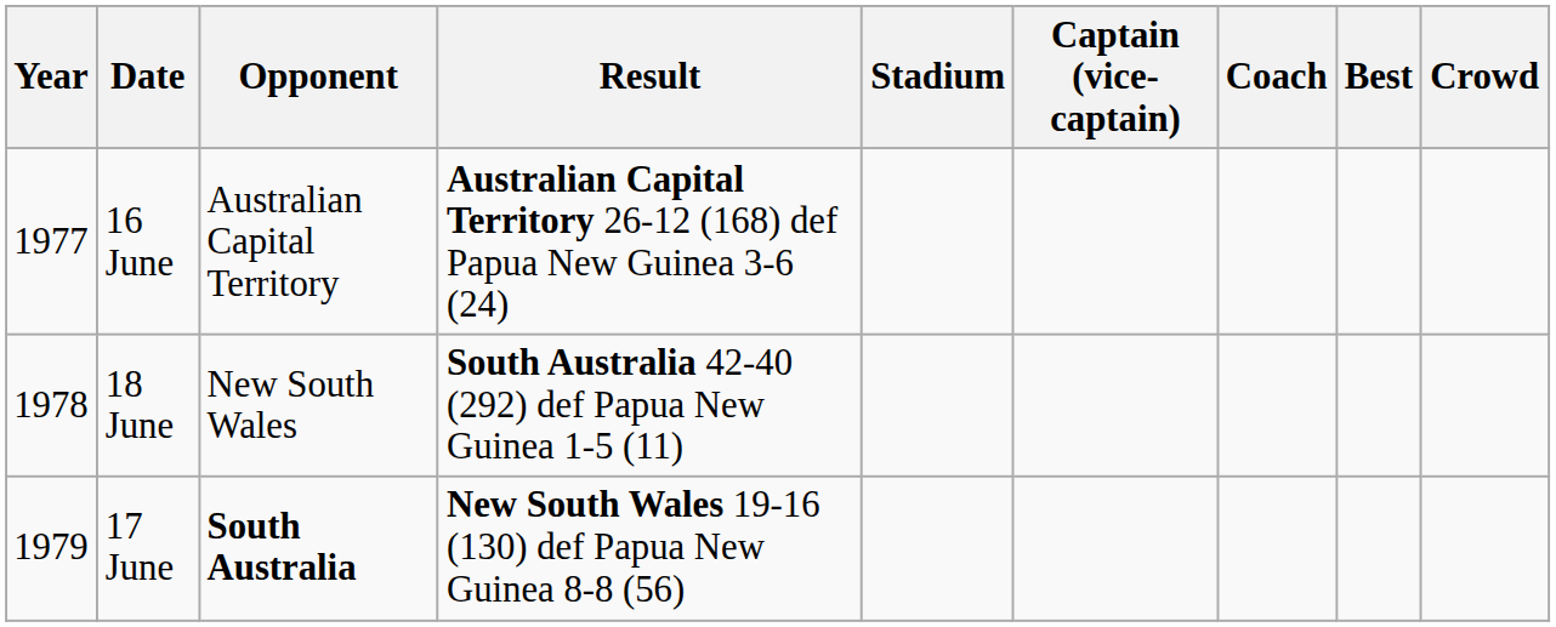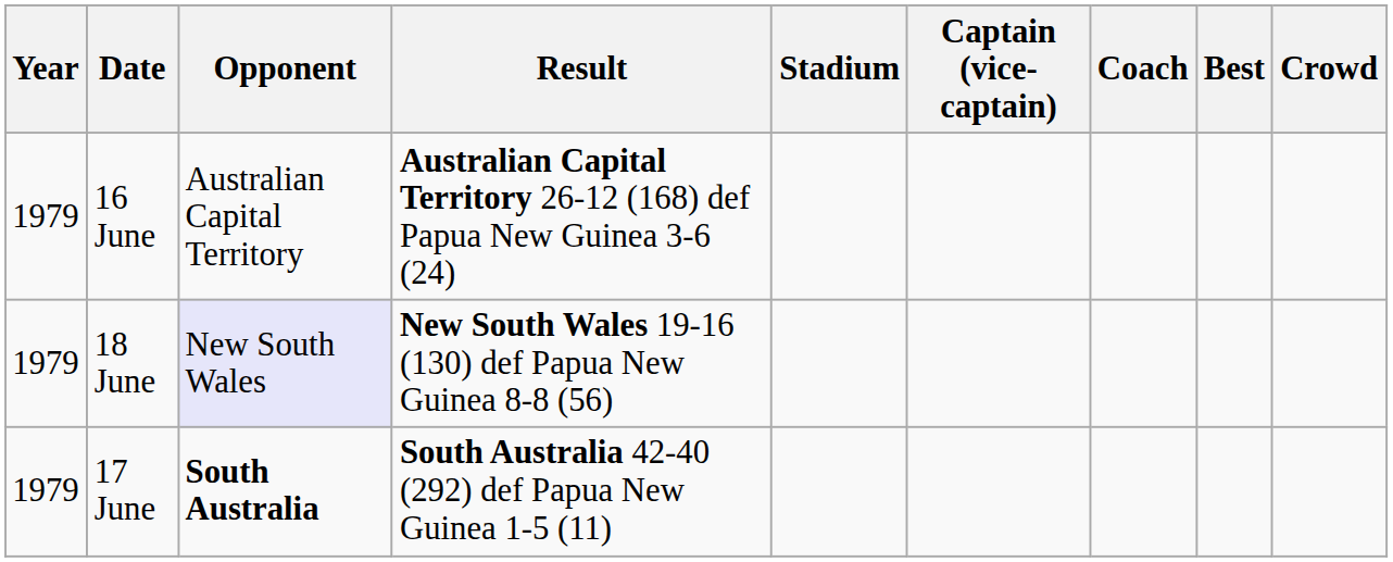 <table class="wikitable sortable" style="width: 75%; margin: 0 auto 0 auto;">
 <tr>
 <th>Year</th>
 <th>Date</th>
 <th>Opponent</th>
 <th>Result</th>
 <th>Stadium</th>
 <th>Captain (vice-captain)</th>
 <th>Coach</th>
 <th>Best</th>
 <th>Crowd</th>
 </tr>
 <tr>
-<td>1977</td>
+<td>1979</td>
 <td>16 June</td>
 <td>Australian Capital Territory</td>
 <td> <strong>Australian Capital Territory</strong> 26-12 (168) def  Papua New Guinea 3-6 (24)</td>
 <td></td>
 <td></td>
 <td></td>
 <td></td>
 <td></td>
 </tr>
 <tr>
-<td>1978</td>
+<td>1979</td>
 <td>18 June</td>
-<td>New South Wales</td>
-<td> <strong>South Australia</strong> 42-40 (292) def  Papua New Guinea 1-5 (11)</td>
+<td style="background: lavender;">New South Wales</td>
+<td> <strong>New South Wales</strong> 19-16 (130) def  Papua New Guinea 8-8 (56)</td>
 <td></td>
 <td></td>
 <td></td>
 <td></td>
 </tr>
 <tr>
 <td>1979</td>
 <td>17 June</td>
 <td><strong>South Australia</strong></td>
-<td> <strong>New South Wales</strong> 19-16 (130) def  Papua New Guinea 8-8 (56)</td>
+<td> <strong>South Australia</strong> 42-40 (292) def  Papua New Guinea 1-5 (11)</td>
 <td></td>
 <td></td>
 <td></td>
 <td></td>
 <td></td>
 </tr>
 </table>
